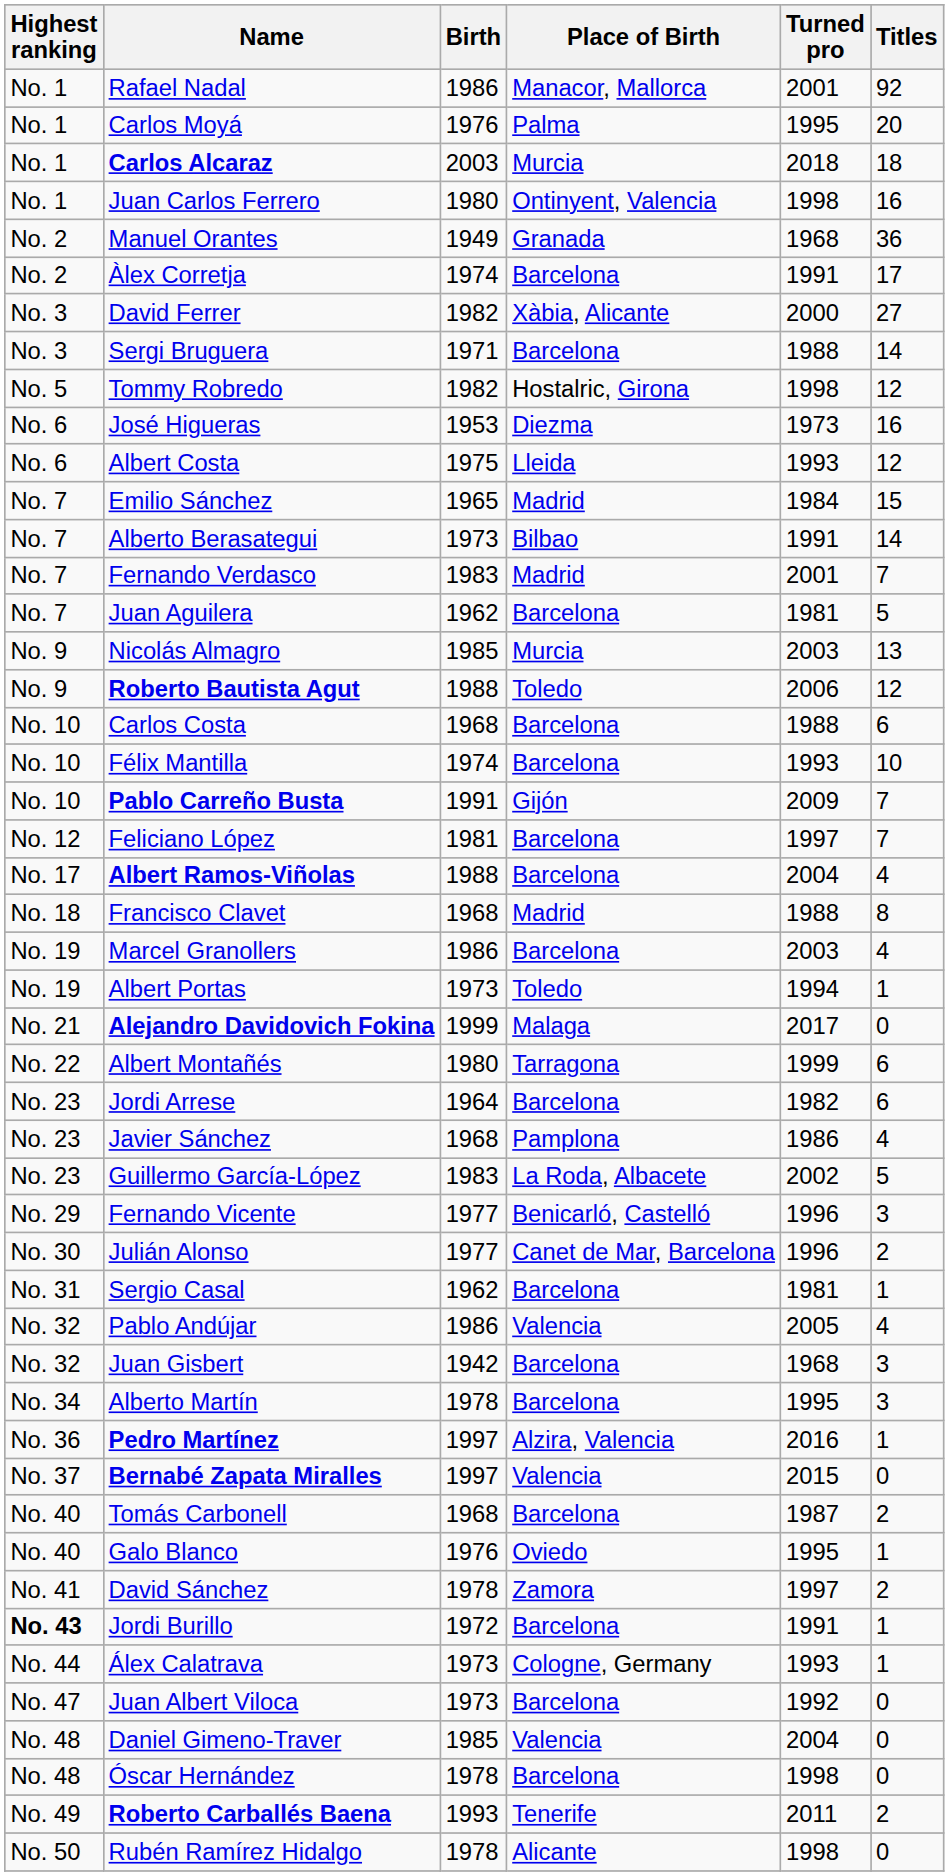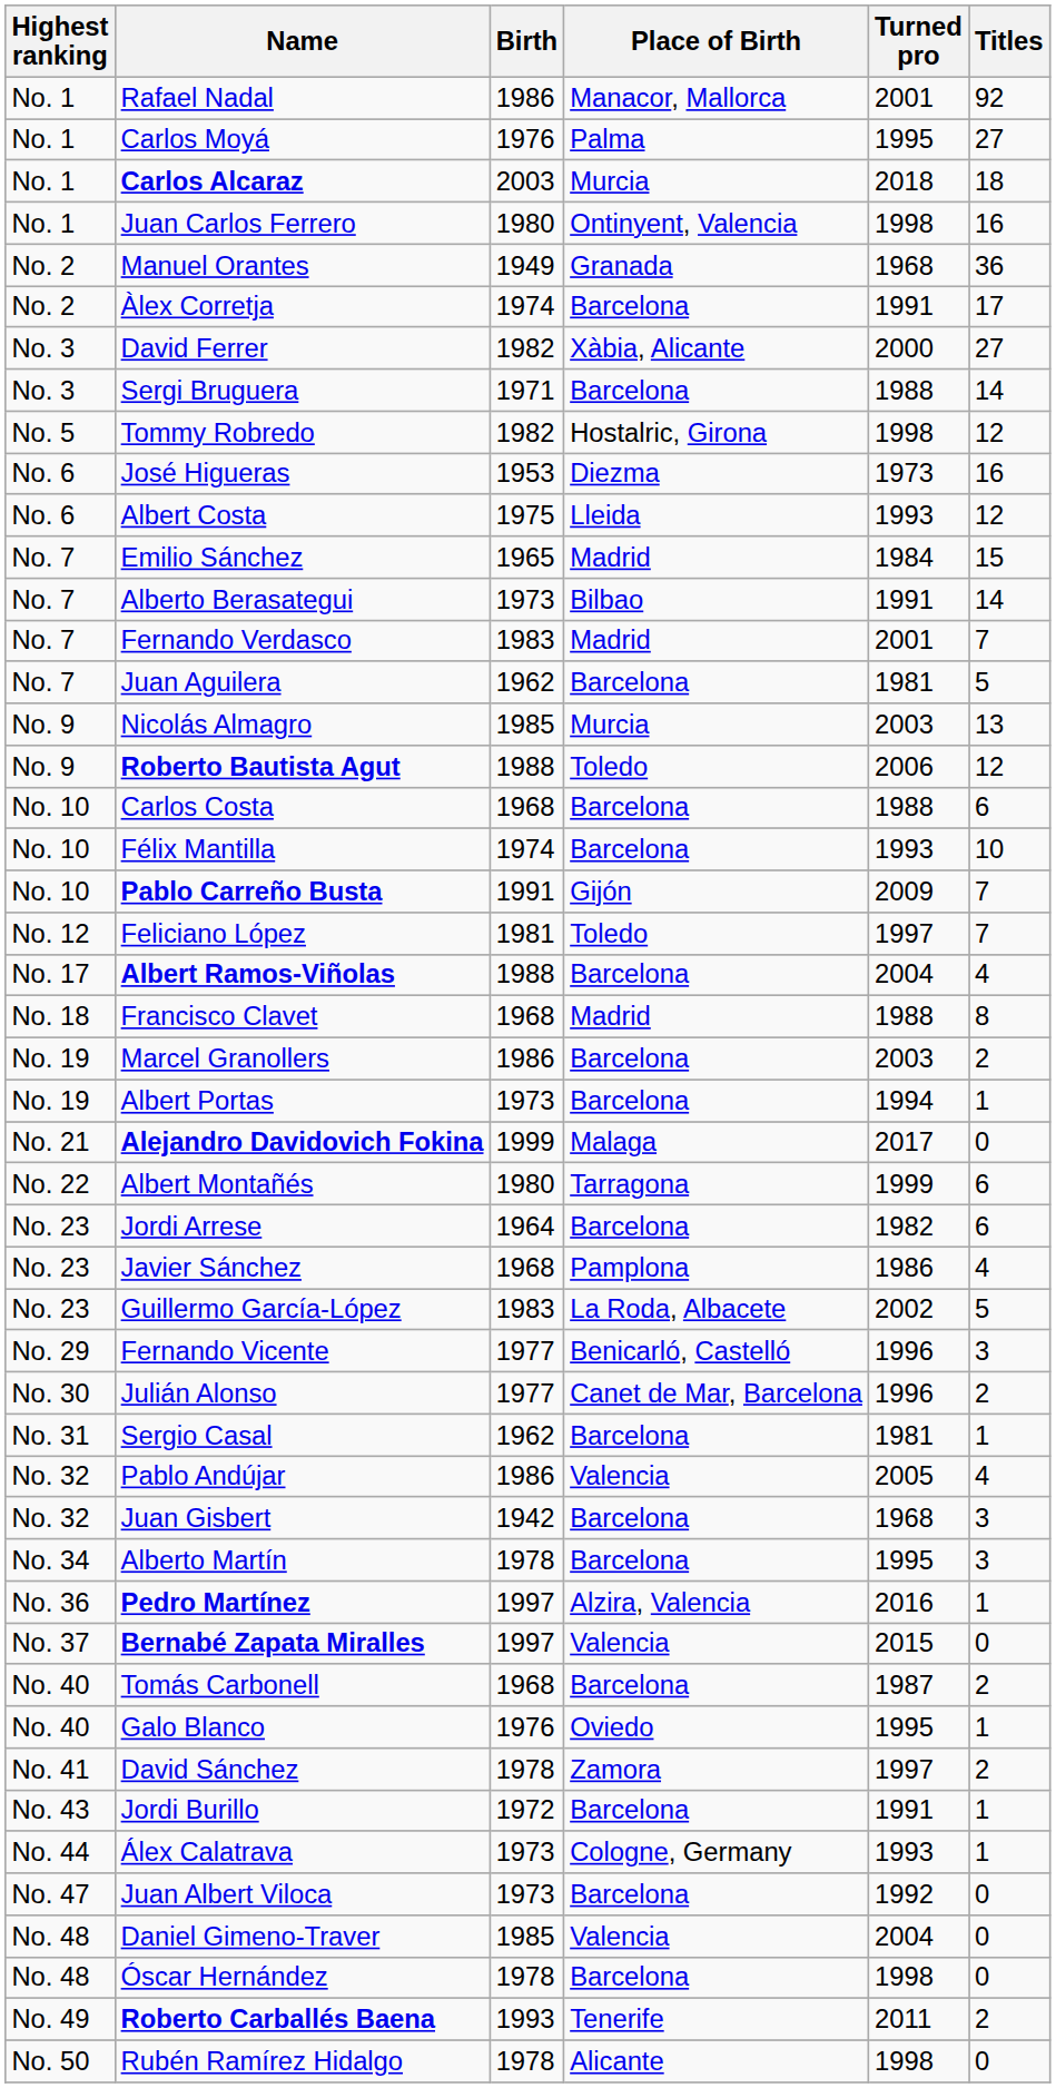 <table class="sortable wikitable" style="font-size:90%">
 <tr>
 <th>Highest<br>ranking</th>
 <th>Name</th>
 <th>Birth</th>
 <th>Place of Birth</th>
 <th>Turned<br>pro</th>
 <th>Titles</th>
 </tr>
 <tr>
 <td>No. 1</td>
 <td><a href='#'>Rafael Nadal</a></td>
 <td>1986</td>
 <td> <a href='#'>Manacor</a>, <a href='#'>Mallorca</a></td>
 <td>2001</td>
 <td>92</td>
 </tr>
 <tr ffv>
 <td>No. 1</td>
 <td><a href='#'>Carlos Moyá</a></td>
 <td>1976</td>
 <td> <a href='#'>Palma</a></td>
 <td>1995</td>
-<td>20</td>
+<td>27</td>
 </tr>
 <tr>
 <td>No. 1</td>
 <td><strong><a href='#'>Carlos Alcaraz</a></strong></td>
 <td>2003</td>
 <td> <a href='#'>Murcia</a></td>
 <td>2018</td>
 <td>18</td>
 </tr>
 <tr>
 <td>No. 1</td>
 <td><a href='#'>Juan Carlos Ferrero</a></td>
 <td>1980</td>
 <td> <a href='#'>Ontinyent</a>, <a href='#'>Valencia</a></td>
 <td>1998</td>
 <td>16</td>
 </tr>
 <tr>
 <td>No. 2</td>
 <td><a href='#'>Manuel Orantes</a></td>
 <td>1949</td>
 <td> <a href='#'>Granada</a></td>
 <td>1968</td>
 <td>36</td>
 </tr>
 <tr>
 <td>No. 2</td>
 <td><a href='#'>Àlex Corretja</a></td>
 <td>1974</td>
 <td> <a href='#'>Barcelona</a></td>
 <td>1991</td>
 <td>17</td>
 </tr>
 <tr>
 <td>No. 3</td>
 <td><a href='#'>David Ferrer</a></td>
 <td>1982</td>
 <td> <a href='#'>Xàbia</a>, <a href='#'>Alicante</a></td>
 <td>2000</td>
 <td>27</td>
 </tr>
 <tr>
 <td>No. 3</td>
 <td><a href='#'>Sergi Bruguera</a></td>
 <td>1971</td>
 <td> <a href='#'>Barcelona</a></td>
 <td>1988</td>
 <td>14</td>
 </tr>
 <tr>
 <td>No. 5</td>
 <td><a href='#'>Tommy Robredo</a></td>
 <td>1982</td>
 <td> Hostalric, <a href='#'>Girona</a></td>
 <td>1998</td>
 <td>12</td>
 </tr>
 <tr>
 <td>No. 6</td>
 <td><a href='#'>José Higueras</a></td>
 <td>1953</td>
 <td> <a href='#'>Diezma</a></td>
 <td>1973</td>
 <td>16</td>
 </tr>
 <tr>
 <td>No. 6</td>
 <td><a href='#'>Albert Costa</a></td>
 <td>1975</td>
 <td> <a href='#'>Lleida</a></td>
 <td>1993</td>
 <td>12</td>
 </tr>
 <tr>
 <td>No. 7</td>
 <td><a href='#'>Emilio Sánchez</a></td>
 <td>1965</td>
 <td> <a href='#'>Madrid</a></td>
 <td>1984</td>
 <td>15</td>
 </tr>
 <tr>
 <td>No. 7</td>
 <td><a href='#'>Alberto Berasategui</a></td>
 <td>1973</td>
 <td> <a href='#'>Bilbao</a></td>
 <td>1991</td>
 <td>14</td>
 </tr>
 <tr>
 <td>No. 7</td>
 <td><a href='#'>Fernando Verdasco</a></td>
 <td>1983</td>
 <td> <a href='#'>Madrid</a></td>
 <td>2001</td>
 <td>7</td>
 </tr>
 <tr>
 <td>No. 7</td>
 <td><a href='#'>Juan Aguilera</a></td>
 <td>1962</td>
 <td> <a href='#'>Barcelona</a></td>
 <td>1981</td>
 <td>5</td>
 </tr>
 <tr>
 <td>No. 9</td>
 <td><a href='#'>Nicolás Almagro</a></td>
 <td>1985</td>
 <td> <a href='#'>Murcia</a></td>
 <td>2003</td>
 <td>13</td>
 </tr>
 <tr>
 <td>No. 9</td>
 <td><strong><a href='#'>Roberto Bautista Agut</a></strong></td>
 <td>1988</td>
 <td> <a href='#'>Toledo</a></td>
 <td>2006</td>
 <td>12</td>
 </tr>
 <tr>
 <td>No. 10</td>
 <td><a href='#'>Carlos Costa</a></td>
 <td>1968</td>
 <td> <a href='#'>Barcelona</a></td>
 <td>1988</td>
 <td>6</td>
 </tr>
 <tr>
 <td>No. 10</td>
 <td><a href='#'>Félix Mantilla</a></td>
 <td>1974</td>
 <td> <a href='#'>Barcelona</a></td>
 <td>1993</td>
 <td>10</td>
 </tr>
 <tr>
 <td>No. 10</td>
 <td><strong><a href='#'>Pablo Carreño Busta</a></strong></td>
 <td>1991</td>
 <td>  <a href='#'>Gijón</a></td>
 <td>2009</td>
 <td>7</td>
 </tr>
 <tr>
 <td>No. 12</td>
 <td><a href='#'>Feliciano López</a></td>
 <td>1981</td>
-<td> <a href='#'>Barcelona</a></td>
+<td> <a href='#'>Toledo</a></td>
 <td>1997</td>
 <td>7</td>
 </tr>
 <tr>
 <td>No. 17</td>
 <td><strong><a href='#'>Albert Ramos-Viñolas</a></strong></td>
 <td>1988</td>
 <td> <a href='#'>Barcelona</a></td>
 <td>2004</td>
 <td>4</td>
 </tr>
 <tr>
 <td>No. 18</td>
 <td><a href='#'>Francisco Clavet</a></td>
 <td>1968</td>
 <td> <a href='#'>Madrid</a></td>
 <td>1988</td>
 <td>8</td>
 </tr>
 <tr>
 <td>No. 19</td>
 <td><a href='#'>Marcel Granollers</a></td>
 <td>1986</td>
 <td> <a href='#'>Barcelona</a></td>
 <td>2003</td>
-<td>4</td>
+<td>2</td>
 </tr>
 <tr>
 <td>No. 19</td>
 <td><a href='#'>Albert Portas</a></td>
 <td>1973</td>
-<td> <a href='#'>Toledo</a></td>
+<td> <a href='#'>Barcelona</a></td>
 <td>1994</td>
 <td>1</td>
 </tr>
 <tr>
 <td>No. 21</td>
 <td><strong><a href='#'>Alejandro Davidovich Fokina</a></strong></td>
 <td>1999</td>
 <td> <a href='#'>Malaga</a></td>
 <td>2017</td>
 <td>0</td>
 </tr>
 <tr>
 <td>No. 22</td>
 <td><a href='#'>Albert Montañés</a></td>
 <td>1980</td>
 <td> <a href='#'>Tarragona</a></td>
 <td>1999</td>
 <td>6</td>
 </tr>
 <tr>
 <td>No. 23</td>
 <td><a href='#'>Jordi Arrese</a></td>
 <td>1964</td>
 <td> <a href='#'>Barcelona</a></td>
 <td>1982</td>
 <td>6</td>
 </tr>
 <tr>
 <td>No. 23</td>
 <td><a href='#'>Javier Sánchez</a></td>
 <td>1968</td>
 <td> <a href='#'>Pamplona</a></td>
 <td>1986</td>
 <td>4</td>
 </tr>
 <tr>
 <td>No. 23</td>
 <td><a href='#'>Guillermo García-López</a></td>
 <td>1983</td>
 <td> <a href='#'>La Roda</a>, <a href='#'>Albacete</a></td>
 <td>2002</td>
 <td>5</td>
 </tr>
 <tr>
 <td>No. 29</td>
 <td><a href='#'>Fernando Vicente</a></td>
 <td>1977</td>
 <td> <a href='#'>Benicarló</a>, <a href='#'>Castelló</a></td>
 <td>1996</td>
 <td>3</td>
 </tr>
 <tr>
 <td>No. 30</td>
 <td><a href='#'>Julián Alonso</a></td>
 <td>1977</td>
 <td> <a href='#'>Canet de Mar</a>, <a href='#'>Barcelona</a></td>
 <td>1996</td>
 <td>2</td>
 </tr>
 <tr>
 <td>No. 31</td>
 <td><a href='#'>Sergio Casal</a></td>
 <td>1962</td>
 <td> <a href='#'>Barcelona</a></td>
 <td>1981</td>
 <td>1</td>
 </tr>
 <tr>
 <td>No. 32</td>
 <td><a href='#'>Pablo Andújar</a></td>
 <td>1986</td>
 <td> <a href='#'>Valencia</a></td>
 <td>2005</td>
 <td>4</td>
 </tr>
 <tr>
 <td>No. 32</td>
 <td><a href='#'>Juan Gisbert</a></td>
 <td>1942</td>
 <td> <a href='#'>Barcelona</a></td>
 <td>1968</td>
 <td>3</td>
 </tr>
 <tr>
 <td>No. 34</td>
 <td><a href='#'>Alberto Martín</a></td>
 <td>1978</td>
 <td> <a href='#'>Barcelona</a></td>
 <td>1995</td>
 <td>3</td>
 </tr>
 <tr>
 <td>No. 36</td>
 <td><strong><a href='#'>Pedro Martínez</a></strong></td>
 <td>1997</td>
 <td> <a href='#'>Alzira</a>, <a href='#'>Valencia</a></td>
 <td>2016</td>
 <td>1</td>
 </tr>
 <tr>
 <td>No. 37</td>
 <td><strong><a href='#'>Bernabé Zapata Miralles</a></strong></td>
 <td>1997</td>
 <td> <a href='#'>Valencia</a></td>
 <td>2015</td>
 <td>0</td>
 </tr>
 <tr>
 <td>No. 40</td>
 <td><a href='#'>Tomás Carbonell</a></td>
 <td>1968</td>
 <td> <a href='#'>Barcelona</a></td>
 <td>1987</td>
 <td>2</td>
 </tr>
 <tr>
 <td>No. 40</td>
 <td><a href='#'>Galo Blanco</a></td>
 <td>1976</td>
 <td> <a href='#'>Oviedo</a></td>
 <td>1995</td>
 <td>1</td>
 </tr>
 <tr>
 <td>No. 41</td>
 <td><a href='#'>David Sánchez</a></td>
 <td>1978</td>
 <td> <a href='#'>Zamora</a></td>
 <td>1997</td>
 <td>2</td>
 </tr>
 <tr>
-<td><strong>No. 43</strong></td>
+<td>No. 43</td>
 <td><a href='#'>Jordi Burillo</a></td>
 <td>1972</td>
 <td> <a href='#'>Barcelona</a></td>
 <td>1991</td>
 <td>1</td>
 </tr>
 <tr>
 <td>No. 44</td>
 <td><a href='#'>Álex Calatrava</a></td>
 <td>1973</td>
 <td> <a href='#'>Cologne</a>, Germany</td>
 <td>1993</td>
 <td>1</td>
 </tr>
 <tr>
 <td>No. 47</td>
 <td><a href='#'>Juan Albert Viloca</a></td>
 <td>1973</td>
 <td> <a href='#'>Barcelona</a></td>
 <td>1992</td>
 <td>0</td>
 </tr>
 <tr>
 <td>No. 48</td>
 <td><a href='#'>Daniel Gimeno-Traver</a></td>
 <td>1985</td>
 <td> <a href='#'>Valencia</a></td>
 <td>2004</td>
 <td>0</td>
 </tr>
 <tr>
 <td>No. 48</td>
 <td><a href='#'>Óscar Hernández</a></td>
 <td>1978</td>
 <td> <a href='#'>Barcelona</a></td>
 <td>1998</td>
 <td>0</td>
 </tr>
 <tr>
 <td>No. 49</td>
 <td><strong><a href='#'>Roberto Carballés Baena</a></strong></td>
 <td>1993</td>
 <td> <a href='#'>Tenerife</a></td>
 <td>2011</td>
 <td>2</td>
 </tr>
 <tr>
 <td>No. 50</td>
 <td><a href='#'>Rubén Ramírez Hidalgo</a></td>
 <td>1978</td>
 <td>  <a href='#'>Alicante</a></td>
 <td>1998</td>
 <td>0</td>
 </tr>
 </table>
